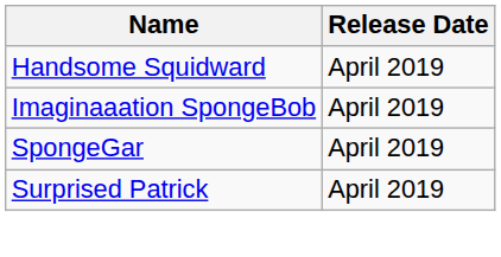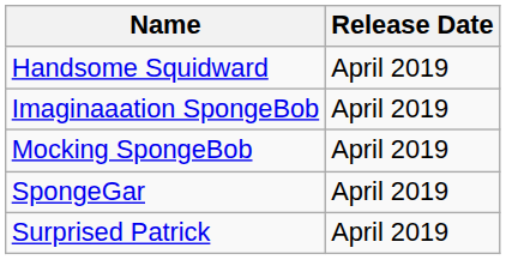 <table class="wikitable" align="center">
 <tr>
 <th>Name</th>
 <th>Release Date</th>
 </tr>
 <tr>
 <td><a href='#'>Handsome Squidward</a></td>
 <td>April 2019</td>
 </tr>
 <tr>
 <td><a href='#'>Imaginaaation SpongeBob</a></td>
 <td>April 2019</td>
 </tr>
 <tr>
+<td><a href='#'>Mocking SpongeBob</a></td>
+<td>April 2019</td>
+</tr>
+<tr>
 <td><a href='#'>SpongeGar</a></td>
 <td>April 2019</td>
 </tr>
 <tr>
 <td><a href='#'>Surprised Patrick</a></td>
 <td>April 2019</td>
 </tr>
 </table>
